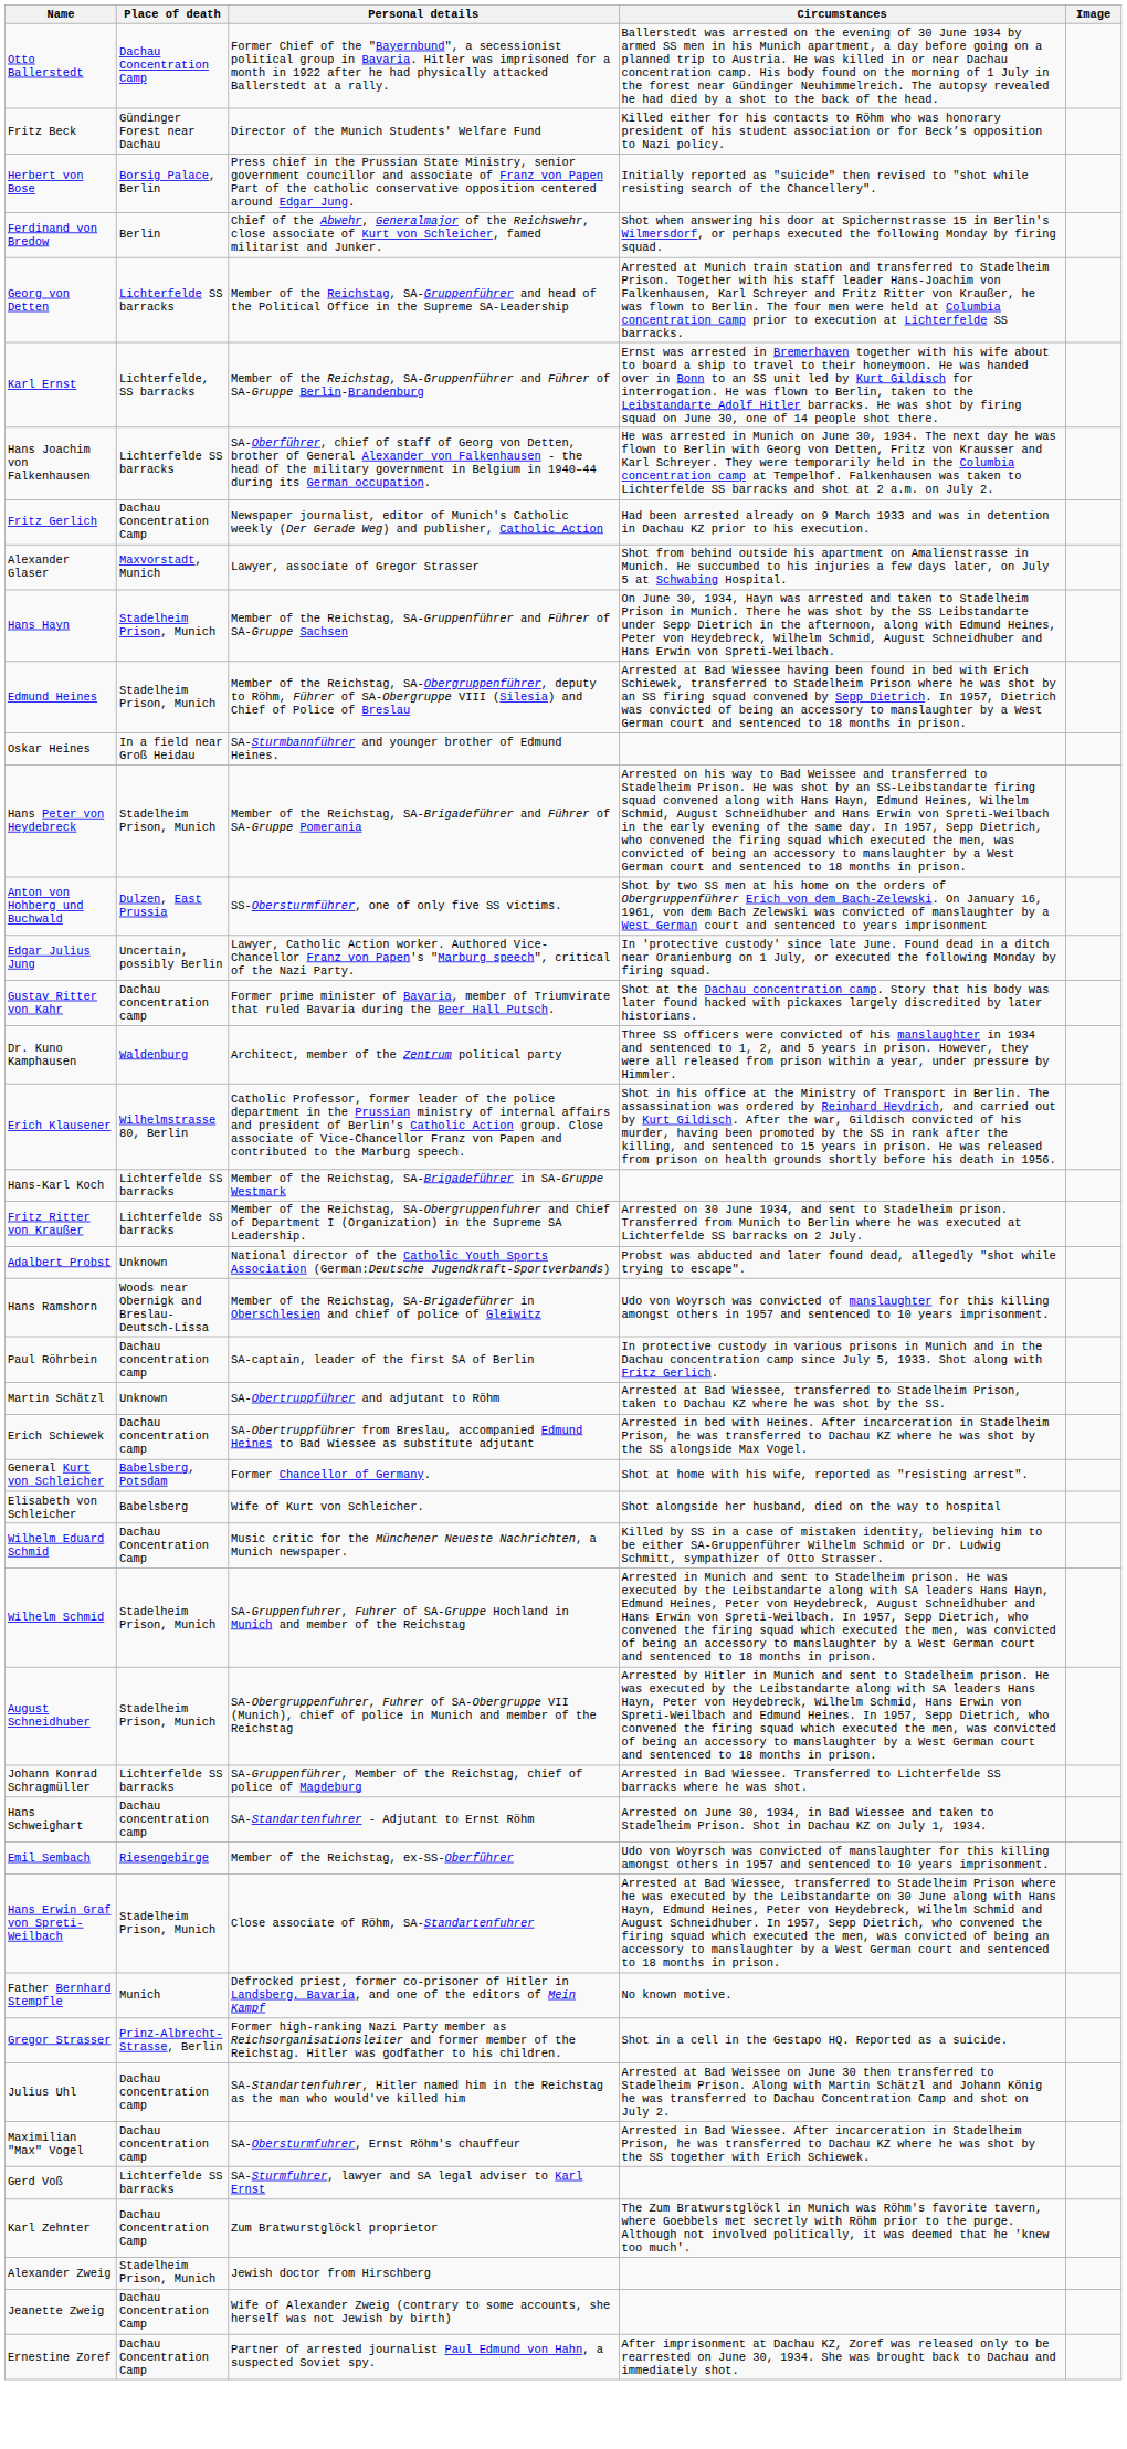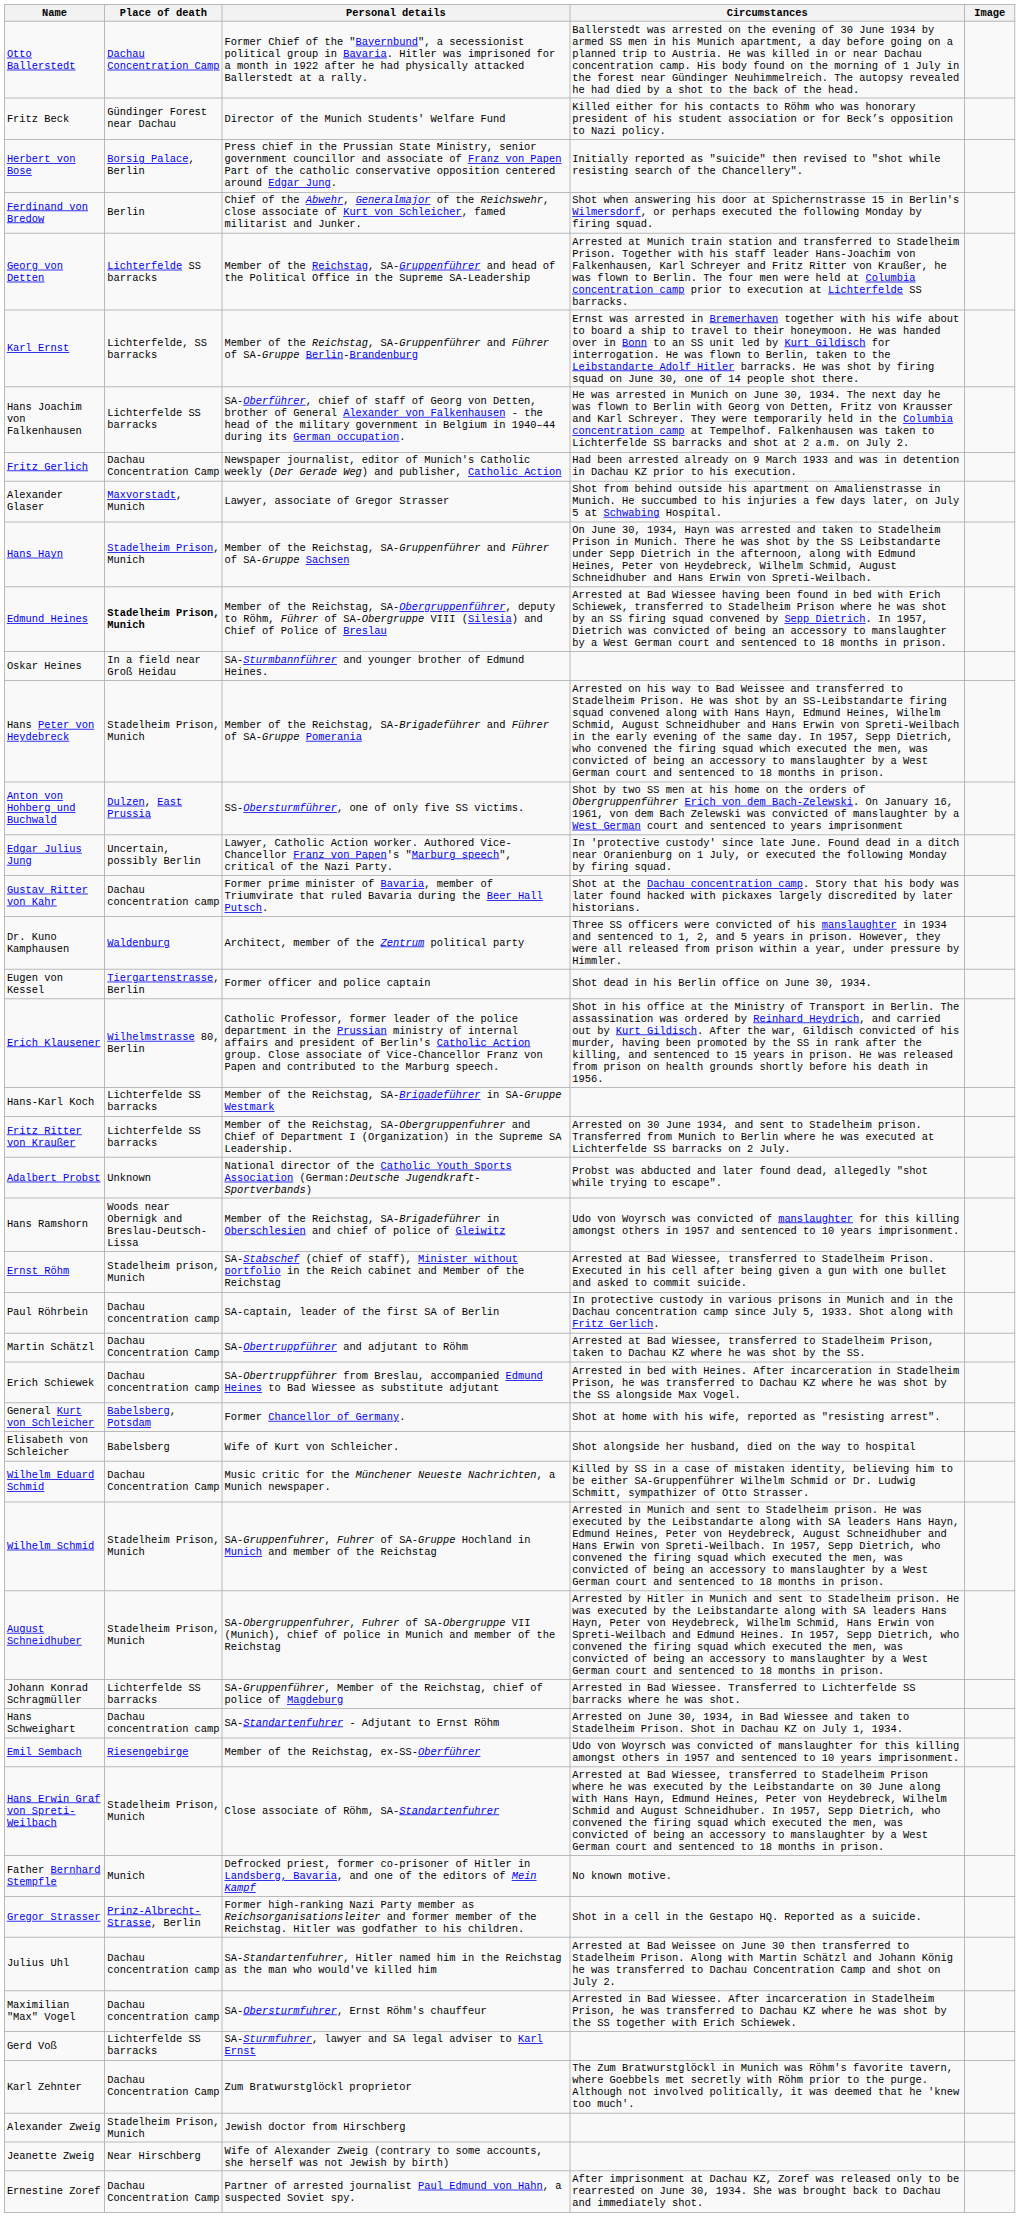 <table class="wikitable sortable" style="width:100%;">
 <tr>
 <th scope="col" width="10%">Name</th>
 <th scope="col" width="10%">Place of death</th>
 <th scope="col" width="35%" class="unsortable">Personal details</th>
 <th scope="col" width="40%" class=unsortable>Circumstances</th>
 <th scope="col" width="5%" class=unsortable>Image</th>
 </tr>
 <tr>
 <td><a href='#'>Otto Ballerstedt</a></td>
 <td><a href='#'>Dachau Concentration Camp</a></td>
 <td>Former Chief of the "<a href='#'>Bayernbund</a>", a secessionist political group in <a href='#'>Bavaria</a>. Hitler was imprisoned for a month in 1922 after he had physically attacked Ballerstedt at a rally.</td>
 <td>Ballerstedt was arrested on the evening of 30 June 1934 by armed SS men in his Munich apartment, a day before going on a planned trip to Austria. He was killed in or near Dachau concentration camp. His body found on the morning of 1 July in the forest near Gündinger Neuhimmelreich. The autopsy revealed he had died by a shot to the back of the head.</td>
 <td></td>
 </tr>
 <tr>
 <td>Fritz Beck</td>
 <td>Gündinger Forest near Dachau</td>
 <td>Director of the Munich Students' Welfare Fund</td>
 <td>Killed either for his contacts to Röhm who was honorary president of his student association or for Beck’s opposition to Nazi policy.</td>
 <td></td>
 </tr>
 <tr>
 <td><a href='#'>Herbert von Bose</a></td>
 <td><a href='#'>Borsig Palace</a>, Berlin</td>
 <td>Press chief in the Prussian State Ministry, senior government councillor and associate of <a href='#'>Franz von Papen</a> Part of the catholic conservative opposition centered around <a href='#'>Edgar Jung</a>.</td>
 <td>Initially reported as "suicide" then revised to "shot while resisting search of the Chancellery".</td>
 <td></td>
 </tr>
 <tr>
 <td><a href='#'>Ferdinand von Bredow</a></td>
 <td>Berlin</td>
 <td>Chief of the <em><a href='#'>Abwehr</a></em>, <em><a href='#'>Generalmajor</a></em> of the <em>Reichswehr</em>, close associate of <a href='#'>Kurt von Schleicher</a>, famed militarist and Junker.</td>
 <td>Shot when answering his door at Spichernstrasse 15 in Berlin's <a href='#'>Wilmersdorf</a>, or perhaps executed the following Monday by firing squad.</td>
 <td></td>
 </tr>
 <tr>
 <td><a href='#'>Georg von Detten</a></td>
 <td><a href='#'>Lichterfelde</a> SS barracks</td>
 <td>Member of the <a href='#'>Reichstag</a>, SA-<em><a href='#'>Gruppenführer</a></em> and head of the Political Office in the Supreme SA-Leadership</td>
 <td>Arrested at Munich train station and transferred to Stadelheim Prison. Together with his staff leader Hans-Joachim von Falkenhausen, Karl Schreyer and Fritz Ritter von Kraußer, he was flown to Berlin. The four men were held at <a href='#'>Columbia concentration camp</a> prior to execution at <a href='#'>Lichterfelde</a> SS barracks.</td>
 <td></td>
 </tr>
 <tr>
 <td><a href='#'>Karl Ernst</a></td>
 <td>Lichterfelde, SS barracks</td>
 <td>Member of the <em>Reichstag</em>, SA-<em>Gruppenführer</em> and <em>Führer</em> of SA-<em>Gruppe</em> <a href='#'>Berlin</a>-<a href='#'>Brandenburg</a></td>
 <td>Ernst was arrested in <a href='#'>Bremerhaven</a> together with his wife about to board a ship to travel to their honeymoon. He was handed over in <a href='#'>Bonn</a> to an SS unit led by <a href='#'>Kurt Gildisch</a> for interrogation. He was flown to Berlin, taken to the <a href='#'>Leibstandarte Adolf Hitler</a> barracks. He was shot by firing squad on June 30, one of 14 people shot there.</td>
 <td></td>
 </tr>
 <tr>
 <td>Hans Joachim von Falkenhausen</td>
 <td>Lichterfelde SS barracks</td>
 <td>SA-<em><a href='#'>Oberführer</a></em>, chief of staff of Georg von Detten, brother of General <a href='#'>Alexander von Falkenhausen</a> - the head of the military government in Belgium in 1940–44 during its <a href='#'>German occupation</a>.</td>
 <td>He was arrested in Munich on June 30, 1934. The next day he was flown to Berlin with Georg von Detten, Fritz von Krausser and Karl Schreyer. They were temporarily held in the <a href='#'>Columbia concentration camp</a> at Tempelhof. Falkenhausen was taken to Lichterfelde SS barracks and shot at 2 a.m. on July 2.</td>
 <td></td>
 </tr>
 <tr>
 <td><a href='#'>Fritz Gerlich</a></td>
 <td>Dachau Concentration Camp</td>
 <td>Newspaper journalist, editor of Munich's Catholic weekly (<em>Der Gerade Weg</em>) and publisher, <a href='#'>Catholic Action</a></td>
 <td>Had been arrested already on 9 March 1933 and was in detention in Dachau KZ prior to his execution.</td>
 <td></td>
 </tr>
 <tr>
 <td>Alexander Glaser</td>
 <td><a href='#'>Maxvorstadt</a>, Munich</td>
 <td>Lawyer, associate of Gregor Strasser</td>
 <td>Shot from behind outside his apartment on Amalienstrasse in Munich. He succumbed to his injuries a few days later, on July 5 at <a href='#'>Schwabing</a> Hospital.</td>
 <td></td>
 </tr>
 <tr>
 <td><a href='#'>Hans Hayn</a></td>
 <td><a href='#'>Stadelheim Prison</a>, Munich</td>
 <td>Member of the Reichstag, SA-<em>Gruppenführer</em> and <em>Führer</em> of SA-<em>Gruppe</em> <a href='#'>Sachsen</a></td>
 <td>On June 30, 1934, Hayn was arrested and taken to Stadelheim Prison in Munich. There he was shot by the SS Leibstandarte under Sepp Dietrich in the afternoon, along with Edmund Heines, Peter von Heydebreck, Wilhelm Schmid, August Schneidhuber and Hans Erwin von Spreti-Weilbach.</td>
 <td></td>
 </tr>
 <tr>
 <td><a href='#'>Edmund Heines</a></td>
-<td>Stadelheim Prison, Munich</td>
+<td><strong>Stadelheim Prison, Munich</strong></td>
 <td>Member of the Reichstag, SA-<em><a href='#'>Obergruppenführer</a></em>, deputy to Röhm, <em>Führer</em> of SA-<em>Obergruppe</em> VIII (<a href='#'>Silesia</a>) and Chief of Police of <a href='#'>Breslau</a></td>
 <td>Arrested at Bad Wiessee having been found in bed with Erich Schiewek, transferred to Stadelheim Prison where he was shot by an SS firing squad convened by <a href='#'>Sepp Dietrich</a>. In 1957, Dietrich was convicted of being an accessory to manslaughter by a West German court and sentenced to 18 months in prison.</td>
 <td></td>
 </tr>
 <tr>
 <td>Oskar Heines</td>
 <td>In a field near Groß Heidau</td>
 <td>SA-<em><a href='#'>Sturmbannführer</a></em> and younger brother of Edmund Heines.</td>
 <td></td>
 <td></td>
 </tr>
 <tr>
 <td>Hans <a href='#'>Peter von Heydebreck</a></td>
 <td>Stadelheim Prison, Munich</td>
 <td>Member of the Reichstag, SA-<em>Brigadeführer</em> and <em>Führer</em> of SA-<em>Gruppe</em> <a href='#'>Pomerania</a></td>
 <td>Arrested on his way to Bad Weissee and transferred to Stadelheim Prison. He was shot by an SS-Leibstandarte firing squad convened along with Hans Hayn, Edmund Heines, Wilhelm Schmid, August Schneidhuber and Hans Erwin von Spreti-Weilbach in the early evening of the same day. In 1957, Sepp Dietrich, who convened the firing squad which executed the men, was convicted of being an accessory to manslaughter by a West German court and sentenced to 18 months in prison.</td>
 <td></td>
 </tr>
 <tr>
 <td><a href='#'>Anton von Hohberg und Buchwald</a></td>
 <td><a href='#'>Dulzen</a>, <a href='#'>East Prussia</a></td>
 <td>SS-<em><a href='#'>Obersturmführer</a></em>, one of only five SS victims.</td>
 <td>Shot by two SS men at his home on the orders of <em>Obergruppenführer</em> <a href='#'>Erich von dem Bach-Zelewski</a>. On January 16, 1961, von dem Bach Zelewski was convicted of manslaughter by a <a href='#'>West German</a> court and sentenced to  years imprisonment</td>
 <td></td>
 </tr>
 <tr>
 <td><a href='#'>Edgar Julius Jung</a></td>
 <td>Uncertain, possibly Berlin</td>
 <td>Lawyer, Catholic Action worker. Authored Vice-Chancellor <a href='#'>Franz von Papen</a>'s "<a href='#'>Marburg speech</a>", critical of the Nazi Party.</td>
 <td>In 'protective custody' since late June. Found dead in a ditch near Oranienburg on 1 July, or executed the following Monday by firing squad.</td>
 <td></td>
 </tr>
 <tr>
 <td><a href='#'>Gustav Ritter von Kahr</a></td>
 <td>Dachau concentration camp</td>
 <td>Former prime minister of <a href='#'>Bavaria</a>, member of Triumvirate that ruled Bavaria during the <a href='#'>Beer Hall Putsch</a>.</td>
 <td>Shot at the <a href='#'>Dachau concentration camp</a>. Story that his body was later found hacked with pickaxes largely discredited by later historians.</td>
 <td></td>
 </tr>
 <tr>
 <td>Dr. Kuno Kamphausen</td>
 <td><a href='#'>Waldenburg</a></td>
 <td>Architect, member of the <a href='#'><em>Zentrum</em></a> political party</td>
 <td>Three SS officers were convicted of his <a href='#'>manslaughter</a> in 1934 and sentenced to 1, 2, and 5 years in prison. However, they were all released from prison within a year, under pressure by Himmler.</td>
 <td></td>
 </tr>
 <tr>
+<td>Eugen von Kessel</td>
+<td><a href='#'>Tiergartenstrasse</a>, Berlin</td>
+<td>Former officer and police captain</td>
+<td>Shot dead in his Berlin office on June 30, 1934.</td>
+<td></td>
+</tr>
+<tr>
 <td><a href='#'>Erich Klausener</a></td>
 <td><a href='#'>Wilhelmstrasse</a> 80, Berlin</td>
 <td>Catholic Professor, former leader of the police department in the <a href='#'>Prussian</a> ministry of internal affairs and president of Berlin's <a href='#'>Catholic Action</a> group. Close associate of Vice-Chancellor Franz von Papen and contributed to the Marburg speech.</td>
 <td>Shot in his office at the Ministry of Transport in Berlin. The assassination was ordered by <a href='#'>Reinhard Heydrich</a>, and carried out by <a href='#'>Kurt Gildisch</a>. After the war, Gildisch convicted of his murder, having been promoted by the SS in rank after the killing, and sentenced to 15 years in prison. He was released from prison on health grounds shortly before his death in 1956.</td>
 <td></td>
 </tr>
 <tr>
 <td>Hans-Karl Koch</td>
 <td>Lichterfelde SS barracks</td>
 <td>Member of the Reichstag, SA-<em><a href='#'>Brigadeführer</a></em> in SA-<em>Gruppe</em> <a href='#'>Westmark</a></td>
 <td></td>
 <td></td>
 </tr>
 <tr>
 <td><a href='#'>Fritz Ritter von Kraußer</a></td>
 <td>Lichterfelde SS barracks</td>
 <td>Member of the Reichstag, SA-<em>Obergruppenfuhrer</em> and Chief of Department I (Organization) in the Supreme SA Leadership.</td>
 <td>Arrested on 30 June 1934, and sent to Stadelheim prison. Transferred from Munich to Berlin where he was executed at Lichterfelde SS barracks on 2 July.</td>
 <td></td>
 </tr>
 <tr>
 <td><a href='#'>Adalbert Probst</a></td>
 <td>Unknown</td>
 <td>National director of the <a href='#'>Catholic Youth Sports Association</a> (German:<em>Deutsche Jugendkraft-Sportverbands</em>)</td>
 <td>Probst was abducted and later found dead, allegedly "shot while trying to escape".</td>
 <td></td>
 </tr>
 <tr>
 <td>Hans Ramshorn</td>
 <td>Woods near Obernigk and Breslau-Deutsch-Lissa</td>
 <td>Member of the Reichstag, SA-<em>Brigadeführer</em> in <a href='#'>Oberschlesien</a> and chief of police of <a href='#'>Gleiwitz</a></td>
 <td>Udo von Woyrsch was convicted of <a href='#'>manslaughter</a> for this killing amongst others in 1957 and sentenced to 10 years imprisonment.</td>
 <td></td>
 </tr>
 <tr>
+<td><a href='#'>Ernst Röhm</a></td>
+<td>Stadelheim prison, Munich</td>
+<td>SA-<em><a href='#'>Stabschef</a></em> (chief of staff), <a href='#'>Minister without portfolio</a> in the Reich cabinet and Member of the Reichstag</td>
+<td>Arrested at Bad Wiessee, transferred to Stadelheim Prison. Executed in his cell after being given a gun with one bullet and asked to commit suicide.</td>
+<td></td>
+</tr>
+<tr>
 <td>Paul Röhrbein</td>
 <td>Dachau concentration camp</td>
 <td>SA-captain, leader of the first SA of Berlin</td>
 <td>In protective custody in various prisons in Munich and in the Dachau concentration camp since July 5, 1933. Shot along with <a href='#'>Fritz Gerlich</a>.</td>
 <td></td>
 </tr>
 <tr>
 <td>Martin Schätzl</td>
-<td>Unknown</td>
+<td>Dachau Concentration Camp</td>
 <td>SA-<em><a href='#'>Obertruppführer</a></em> and adjutant to Röhm</td>
 <td>Arrested at Bad Wiessee, transferred to Stadelheim Prison, taken to Dachau KZ where he was shot by the SS.</td>
 <td></td>
 </tr>
 <tr>
 <td>Erich Schiewek</td>
 <td>Dachau concentration camp</td>
 <td>SA-<em>Obertruppführer</em> from Breslau, accompanied <a href='#'>Edmund Heines</a> to Bad Wiessee as substitute adjutant</td>
 <td>Arrested in bed with Heines. After incarceration in Stadelheim Prison, he was transferred to Dachau KZ where he was shot by the SS alongside Max Vogel.</td>
 <td></td>
 </tr>
 <tr>
 <td>General <a href='#'>Kurt von Schleicher</a></td>
 <td><a href='#'>Babelsberg</a>, <a href='#'>Potsdam</a></td>
 <td>Former <a href='#'>Chancellor of Germany</a>.</td>
 <td>Shot at home with his wife, reported as "resisting arrest".</td>
 <td></td>
 </tr>
 <tr>
 <td>Elisabeth von Schleicher</td>
 <td>Babelsberg</td>
 <td>Wife of Kurt von Schleicher.</td>
 <td>Shot alongside her husband, died on the way to hospital</td>
 <td></td>
 </tr>
 <tr>
 <td><a href='#'>Wilhelm Eduard Schmid</a></td>
 <td>Dachau Concentration Camp</td>
 <td>Music critic for the <em>Münchener Neueste Nachrichten</em>, a Munich newspaper.</td>
 <td>Killed by SS in a case of mistaken identity, believing him to be either SA-Gruppenführer Wilhelm Schmid or Dr. Ludwig Schmitt, sympathizer of Otto Strasser.</td>
 <td></td>
 </tr>
 <tr>
 <td><a href='#'>Wilhelm Schmid</a></td>
 <td>Stadelheim Prison, Munich</td>
 <td>SA-<em>Gruppenfuhrer</em>, <em>Fuhrer</em> of SA-<em>Gruppe</em> Hochland in <a href='#'>Munich</a> and member of the Reichstag</td>
 <td>Arrested in Munich and sent to Stadelheim prison. He was executed by the Leibstandarte along with SA leaders Hans Hayn, Edmund Heines, Peter von Heydebreck, August Schneidhuber and Hans Erwin von Spreti-Weilbach. In 1957, Sepp Dietrich, who convened the firing squad which executed the men, was convicted of being an accessory to manslaughter by a West German court and sentenced to 18 months in prison.</td>
 <td></td>
 </tr>
 <tr>
 <td><a href='#'>August Schneidhuber</a></td>
 <td>Stadelheim Prison, Munich</td>
 <td>SA-<em>Obergruppenfuhrer</em>, <em>Fuhrer</em> of SA-<em>Obergruppe</em> VII (Munich), chief of police in Munich and member of the Reichstag</td>
 <td>Arrested by Hitler in Munich and sent to Stadelheim prison. He was executed by the Leibstandarte along with SA leaders Hans Hayn, Peter von Heydebreck, Wilhelm Schmid, Hans Erwin von Spreti-Weilbach and Edmund Heines. In 1957, Sepp Dietrich, who convened the firing squad which executed the men, was convicted of being an accessory to manslaughter by a West German court and sentenced to 18 months in prison.</td>
 <td></td>
 </tr>
 <tr>
 <td>Johann Konrad Schragmüller</td>
 <td>Lichterfelde SS barracks</td>
 <td>SA-<em>Gruppenführer</em>, Member of the Reichstag, chief of police of <a href='#'>Magdeburg</a></td>
 <td>Arrested in Bad Wiessee. Transferred to Lichterfelde SS barracks where he was shot.</td>
 <td></td>
 </tr>
 <tr>
 <td>Hans Schweighart</td>
 <td>Dachau concentration camp</td>
 <td>SA-<em><a href='#'>Standartenfuhrer</a></em> - Adjutant to Ernst Röhm</td>
 <td>Arrested on June 30, 1934, in Bad Wiessee and taken to Stadelheim Prison. Shot in Dachau KZ on July 1, 1934.</td>
 <td></td>
 </tr>
 <tr>
 <td><a href='#'>Emil Sembach</a></td>
 <td><a href='#'>Riesengebirge</a></td>
 <td>Member of the Reichstag, ex-SS-<em><a href='#'>Oberführer</a></em></td>
 <td>Udo von Woyrsch was convicted of manslaughter for this killing amongst others in 1957 and sentenced to 10 years imprisonment.</td>
 <td></td>
 </tr>
 <tr>
 <td><a href='#'>Hans Erwin Graf von Spreti-Weilbach</a></td>
 <td>Stadelheim Prison, Munich</td>
 <td>Close associate of Röhm, SA-<em><a href='#'>Standartenfuhrer</a></em></td>
 <td>Arrested at Bad Wiessee, transferred to Stadelheim Prison where he was executed by the Leibstandarte on 30 June along with Hans Hayn, Edmund Heines, Peter von Heydebreck, Wilhelm Schmid and August Schneidhuber. In 1957, Sepp Dietrich, who convened the firing squad which executed the men, was convicted of being an accessory to manslaughter by a West German court and sentenced to 18 months in prison.</td>
 <td></td>
 </tr>
 <tr>
 <td>Father <a href='#'>Bernhard Stempfle</a></td>
 <td>Munich</td>
 <td>Defrocked priest, former co-prisoner of Hitler in <a href='#'>Landsberg, Bavaria</a>, and one of the editors of <em><a href='#'>Mein Kampf</a></em></td>
 <td>No known motive.</td>
 <td></td>
 </tr>
 <tr>
 <td><a href='#'>Gregor Strasser</a></td>
 <td><a href='#'>Prinz-Albrecht-Strasse</a>, Berlin</td>
 <td>Former high-ranking Nazi Party member as <em>Reichsorganisationsleiter</em> and former member of the Reichstag. Hitler was godfather to his children.</td>
 <td>Shot in a cell in the Gestapo HQ. Reported as a suicide.</td>
 <td></td>
 </tr>
 <tr>
 <td>Julius Uhl</td>
 <td>Dachau concentration camp</td>
 <td>SA-<em>Standartenfuhrer</em>, Hitler named him in the Reichstag as the man who would've killed him</td>
 <td>Arrested at Bad Weissee on June 30 then transferred to Stadelheim Prison. Along with Martin Schätzl and Johann König he was transferred to Dachau Concentration Camp and shot on July 2.</td>
 <td></td>
 </tr>
 <tr>
 <td>Maximilian "Max" Vogel</td>
 <td>Dachau concentration camp</td>
 <td>SA-<em><a href='#'>Obersturmfuhrer</a></em>, Ernst Röhm's chauffeur</td>
 <td>Arrested in Bad Wiessee. After incarceration in  Stadelheim Prison, he was transferred to Dachau KZ where he was shot by the SS together with Erich Schiewek.</td>
 <td></td>
 </tr>
 <tr>
 <td>Gerd Voß</td>
 <td>Lichterfelde SS barracks</td>
 <td>SA-<em><a href='#'>Sturmfuhrer</a></em>, lawyer and SA legal adviser to <a href='#'>Karl Ernst</a></td>
 <td></td>
 <td></td>
 </tr>
 <tr>
 <td>Karl Zehnter</td>
 <td>Dachau Concentration Camp</td>
 <td>Zum Bratwurstglöckl proprietor</td>
 <td>The Zum Bratwurstglöckl in Munich was Röhm's favorite tavern, where Goebbels met secretly with Röhm prior to the purge. Although not involved politically, it was deemed that he 'knew too much'.</td>
 <td></td>
 </tr>
 <tr>
 <td>Alexander Zweig</td>
 <td>Stadelheim Prison, Munich</td>
 <td>Jewish doctor from Hirschberg</td>
 <td></td>
 <td></td>
 </tr>
 <tr>
 <td>Jeanette Zweig</td>
-<td>Dachau Concentration Camp</td>
+<td>Near Hirschberg</td>
 <td>Wife of Alexander Zweig (contrary to some accounts, she herself was not Jewish by birth)</td>
 <td></td>
 <td></td>
 </tr>
 <tr>
 <td>Ernestine Zoref</td>
 <td>Dachau Concentration Camp</td>
 <td>Partner of arrested journalist <a href='#'>Paul Edmund von Hahn</a>, a suspected Soviet spy.</td>
 <td>After imprisonment at Dachau KZ, Zoref was released only to be rearrested on June 30, 1934. She was brought back to Dachau and immediately shot.</td>
 <td></td>
 </tr>
 </table>
